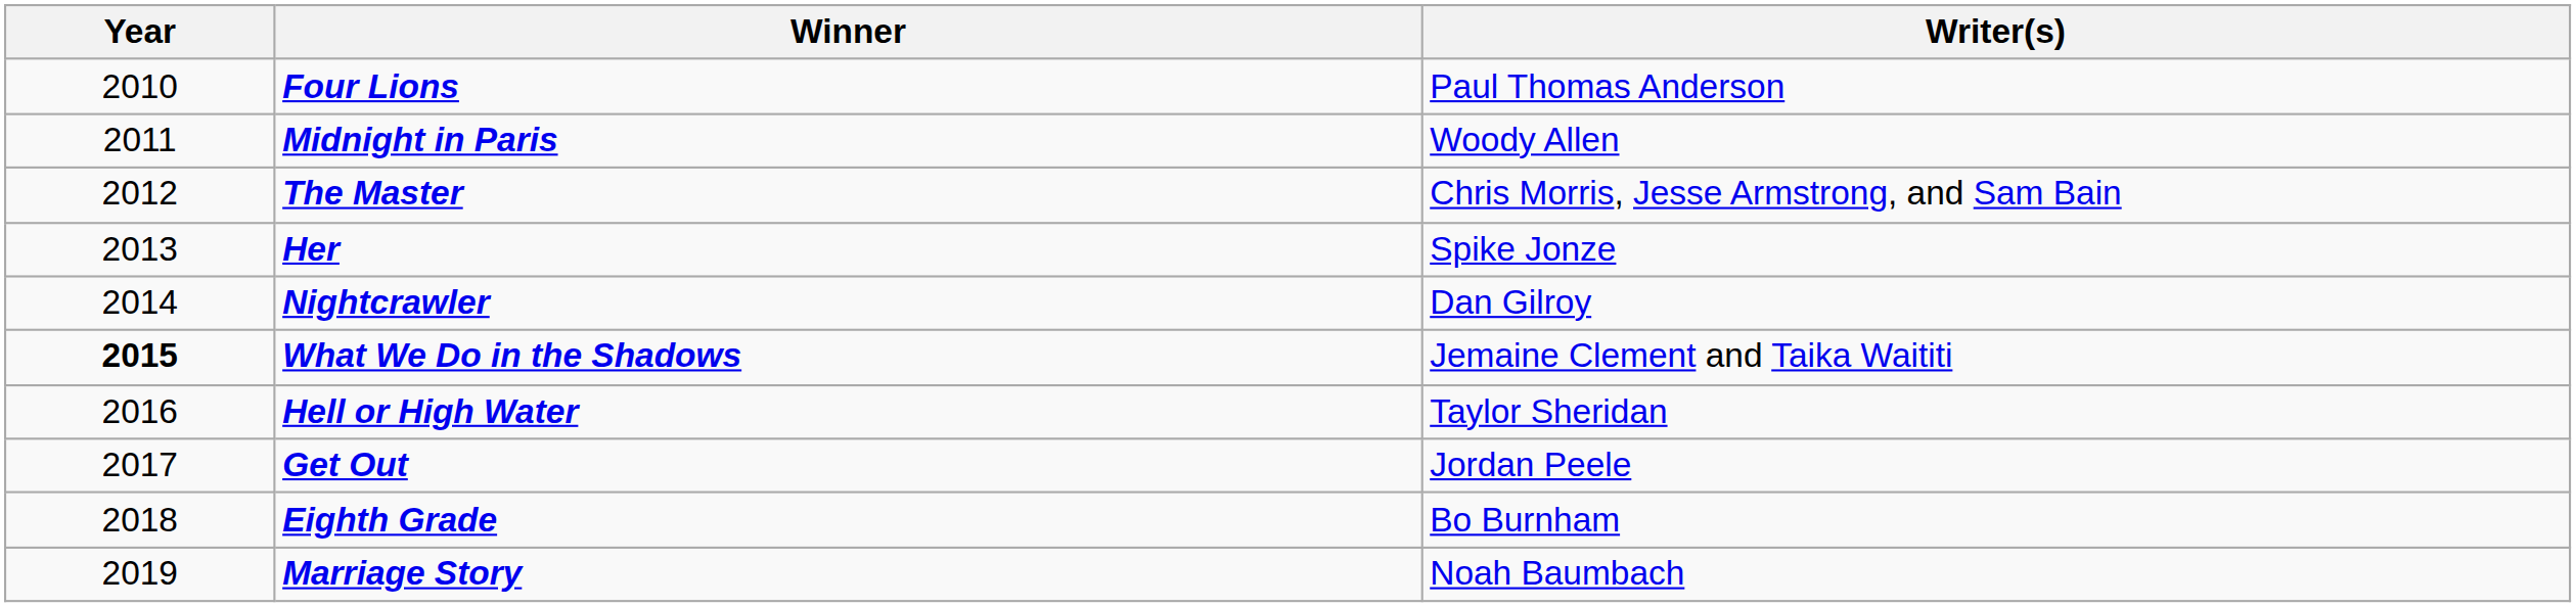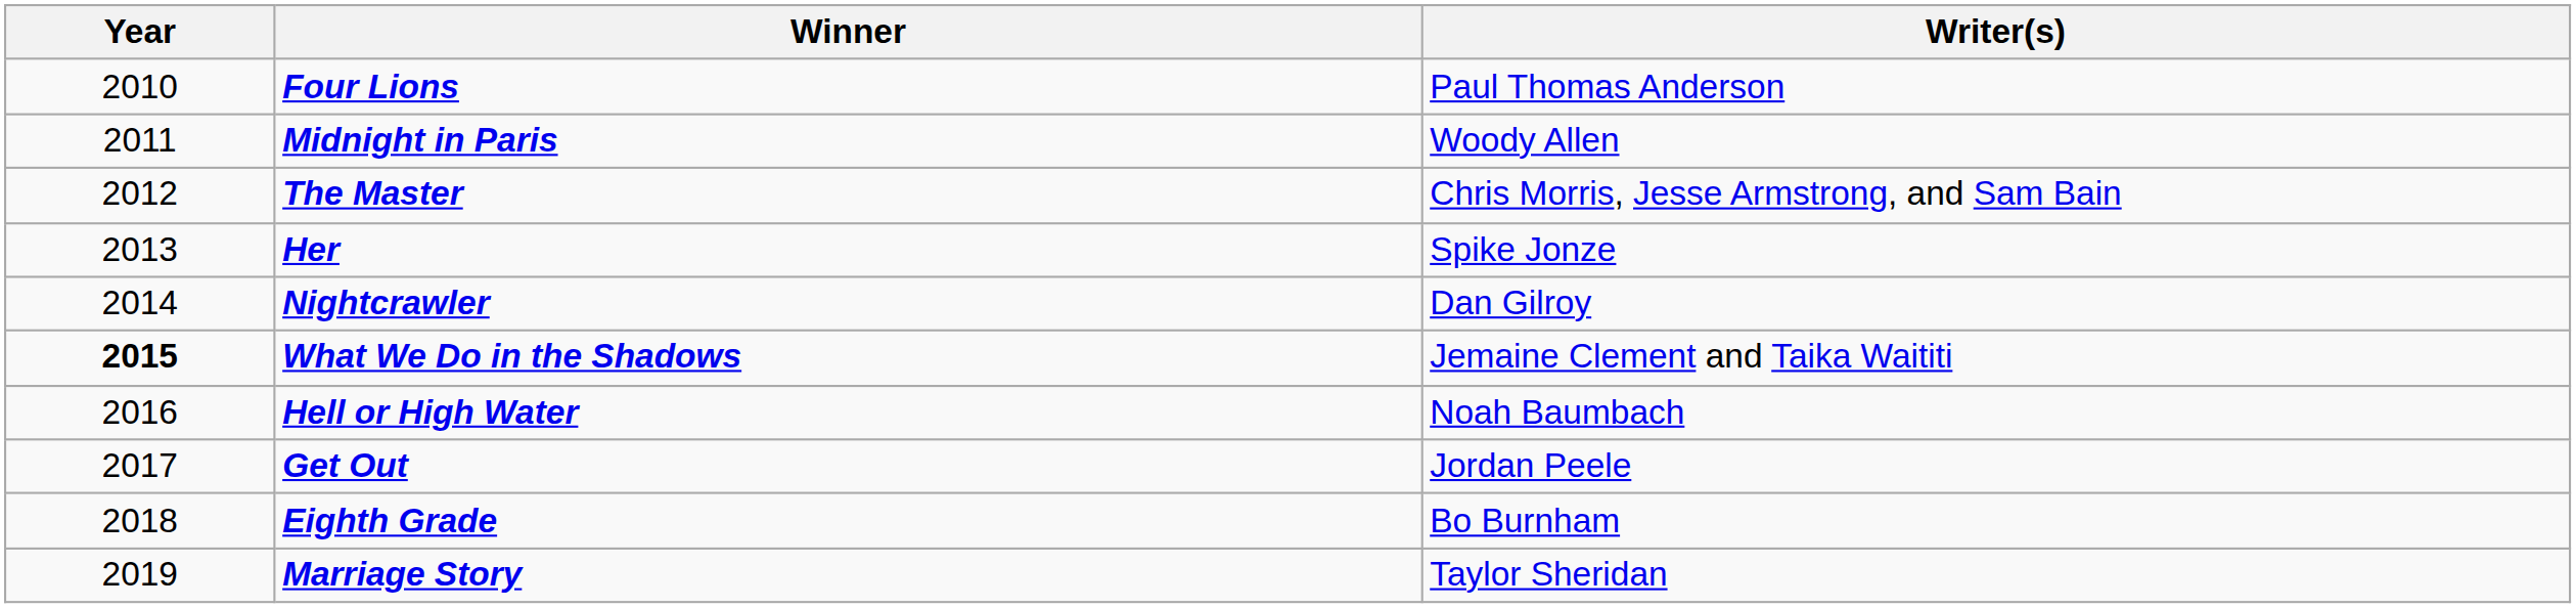 <table class="wikitable" width="95%" cellpadding="5">
 <tr>
 <th width="100"><strong>Year</strong></th>
 <th width="450"><strong>Winner</strong></th>
 <th width="450"><strong>Writer(s)</strong></th>
 </tr>
 <tr>
 <td style="text-align:center;">2010</td>
 <td><strong><em><a href='#'>Four Lions</a></em></strong></td>
 <td><a href='#'>Paul Thomas Anderson</a></td>
 </tr>
 <tr>
 <td style="text-align:center;">2011</td>
 <td><strong><em><a href='#'>Midnight in Paris</a></em></strong></td>
 <td><a href='#'>Woody Allen</a></td>
 </tr>
 <tr>
 <td style="text-align:center;">2012</td>
 <td><strong><em><a href='#'>The Master</a></em></strong></td>
 <td><a href='#'>Chris Morris</a>, <a href='#'>Jesse Armstrong</a>, and <a href='#'>Sam Bain</a></td>
 </tr>
 <tr>
 <td style="text-align:center;">2013</td>
 <td><strong><em><a href='#'>Her</a></em></strong></td>
 <td><a href='#'>Spike Jonze</a></td>
 </tr>
 <tr>
 <td style="text-align:center;">2014</td>
 <td><strong><em><a href='#'>Nightcrawler</a></em></strong></td>
 <td><a href='#'>Dan Gilroy</a></td>
 </tr>
 <tr>
 <td style="text-align:center;"><strong>2015</strong></td>
 <td><strong><em><a href='#'>What We Do in the Shadows</a></em></strong></td>
 <td><a href='#'>Jemaine Clement</a> and <a href='#'>Taika Waititi</a></td>
 </tr>
 <tr>
 <td style="text-align:center;">2016</td>
 <td><strong><em><a href='#'>Hell or High Water</a></em></strong></td>
-<td><a href='#'>Taylor Sheridan</a></td>
+<td><a href='#'>Noah Baumbach</a></td>
 </tr>
 <tr>
 <td style="text-align:center;">2017</td>
 <td><strong><em><a href='#'>Get Out</a></em></strong></td>
 <td><a href='#'>Jordan Peele</a></td>
 </tr>
 <tr>
 <td style="text-align:center;">2018</td>
 <td><strong><em><a href='#'>Eighth Grade</a></em></strong></td>
 <td><a href='#'>Bo Burnham</a></td>
 </tr>
 <tr>
 <td style="text-align:center;">2019</td>
 <td><strong><em><a href='#'>Marriage Story</a></em></strong></td>
-<td><a href='#'>Noah Baumbach</a></td>
+<td><a href='#'>Taylor Sheridan</a></td>
 </tr>
 </table>
